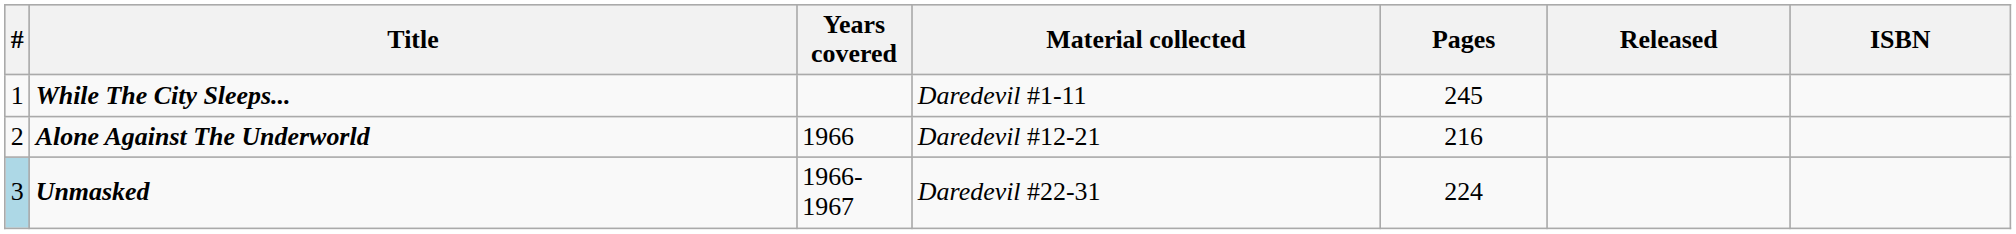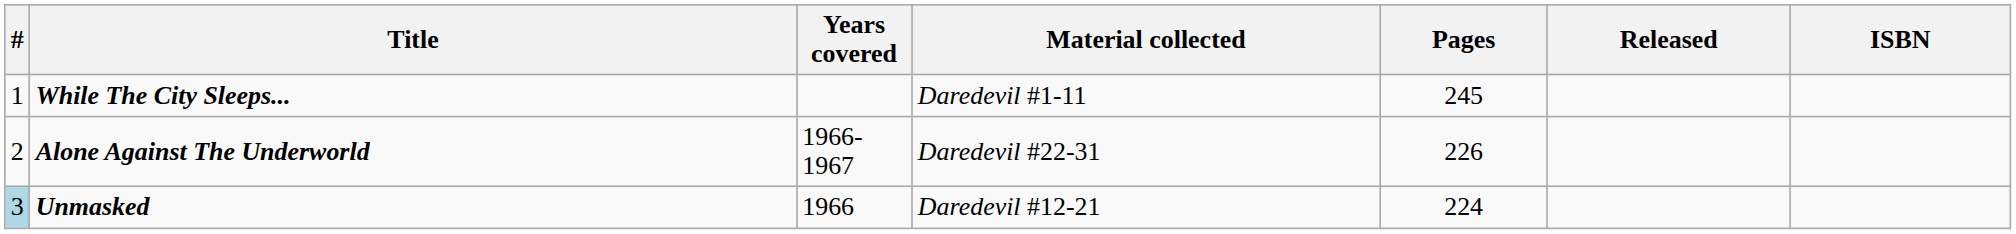 <table class="wikitable sortable" width=98%>
 <tr>
 <th width="4px">#</th>
 <th>Title</th>
 <th style="width: 4em;">Years covered</th>
 <th>Material collected</th>
 <th>Pages</th>
 <th>Released</th>
 <th class="unsortable" style="width: 8em;">ISBN</th>
 </tr>
 <tr>
 <td style="text-align: center;">1</td>
 <td><strong><em>While The City Sleeps...</em></strong></td>
 <td></td>
 <td><em>Daredevil</em> #1-11</td>
 <td style="text-align: center;">245</td>
 <td></td>
 <td></td>
 </tr>
 <tr>
 <td style="text-align: center;">2</td>
 <td><strong><em>Alone Against The Underworld</em></strong></td>
-<td>1966</td>
-<td><em>Daredevil</em> #12-21</td>
-<td style="text-align: center;">216</td>
+<td>1966-1967</td>
+<td><em>Daredevil</em> #22-31</td>
+<td style="text-align: center;">226</td>
 <td></td>
 <td></td>
 </tr>
 <tr>
 <td style="background: lightblue; text-align: center;">3</td>
 <td><strong><em>Unmasked</em></strong></td>
-<td>1966-1967</td>
-<td><em>Daredevil</em> #22-31</td>
+<td>1966</td>
+<td><em>Daredevil</em> #12-21</td>
 <td style="text-align: center;">224</td>
 <td></td>
 <td></td>
 </tr>
 </table>
